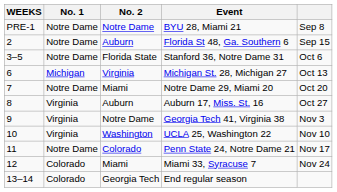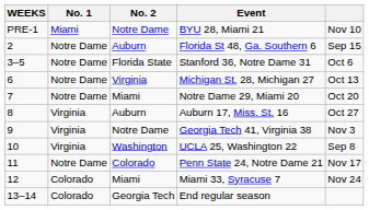 <table class="wikitable">
 <tr>
 <th>WEEKS</th>
 <th>No. 1</th>
 <th>No. 2</th>
 <th>Event</th>
 <th></th>
 </tr>
 <tr>
 <td>PRE-1</td>
-<td>Notre Dame</td>
+<td><a href='#'>Miami</a></td>
 <td><a href='#'>Notre Dame</a></td>
 <td><a href='#'>BYU</a> 28, Miami 21</td>
-<td>Sep 8</td>
+<td>Nov 10</td>
 </tr>
 <tr>
 <td>2</td>
 <td>Notre Dame</td>
 <td><a href='#'>Auburn</a></td>
 <td><a href='#'>Florida St</a> 48, <a href='#'>Ga. Southern</a> 6</td>
 <td>Sep 15</td>
 </tr>
 <tr>
 <td>3–5</td>
 <td>Notre Dame</td>
 <td>Florida State</td>
 <td>Stanford 36, Notre Dame 31</td>
 <td>Oct 6</td>
 </tr>
 <tr>
 <td>6</td>
-<td><a href='#'>Michigan</a></td>
+<td>Notre Dame</td>
 <td><a href='#'>Virginia</a></td>
 <td><a href='#'>Michigan St.</a> 28, Michigan 27</td>
 <td>Oct 13</td>
 </tr>
 <tr>
 <td>7</td>
 <td>Notre Dame</td>
 <td>Miami</td>
 <td>Notre Dame 29, Miami 20</td>
 <td>Oct 20</td>
 </tr>
 <tr>
 <td>8</td>
 <td>Virginia</td>
 <td>Auburn</td>
 <td>Auburn 17, <a href='#'>Miss. St.</a> 16</td>
 <td>Oct 27</td>
 </tr>
 <tr>
 <td>9</td>
 <td>Virginia</td>
 <td>Notre Dame</td>
 <td><a href='#'>Georgia Tech</a> 41, Virginia 38</td>
 <td>Nov 3</td>
 </tr>
 <tr>
 <td>10</td>
 <td>Virginia</td>
 <td><a href='#'>Washington</a></td>
 <td><a href='#'>UCLA</a> 25, Washington 22</td>
-<td>Nov 10</td>
+<td>Sep 8</td>
 </tr>
 <tr>
 <td>11</td>
 <td>Notre Dame</td>
 <td><a href='#'>Colorado</a></td>
 <td><a href='#'>Penn State</a> 24, Notre Dame 21</td>
 <td>Nov 17</td>
 </tr>
 <tr>
 <td>12</td>
 <td>Colorado</td>
 <td>Miami</td>
 <td>Miami 33, <a href='#'>Syracuse</a> 7</td>
 <td>Nov 24</td>
 </tr>
 <tr>
 <td>13–14</td>
 <td>Colorado</td>
 <td>Georgia Tech</td>
 <td>End regular season</td>
 <td></td>
 </tr>
 </table>
